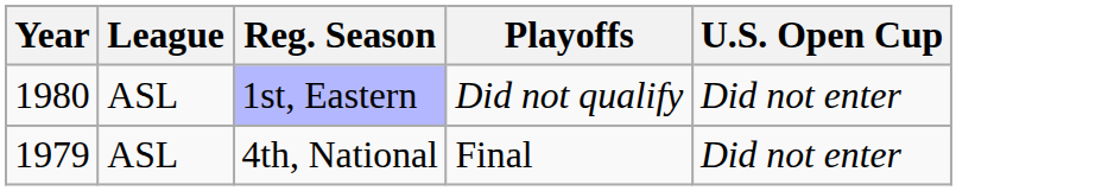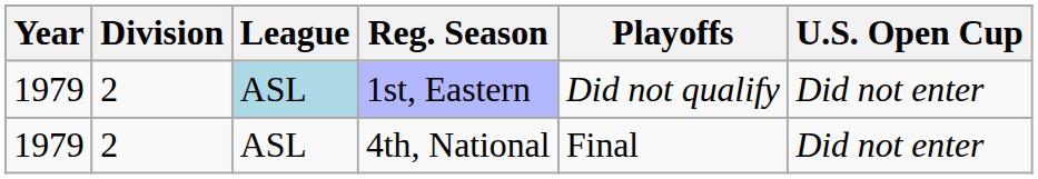 <table class="wikitable">
 <tr>
 <th>Year</th>
+<th>Division</th>
 <th>League</th>
 <th>Reg. Season</th>
 <th>Playoffs</th>
 <th>U.S. Open Cup</th>
 </tr>
 <tr>
-<td>1980</td>
-<td>ASL</td>
+<td>1979</td>
+<td>2</td>
+<td style="background: lightblue;">ASL</td>
 <td bgcolor="B3B7FF">1st, Eastern</td>
 <td><em>Did not qualify</em></td>
 <td><em>Did not enter</em></td>
 </tr>
 <tr Goals 18>
 <td>1979</td>
+<td>2</td>
 <td>ASL</td>
 <td>4th, National</td>
 <td>Final</td>
 <td><em>Did not enter</em></td>
 </tr>
 </table>
